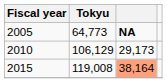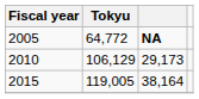 <table class="wikitable">
 <tr>
 <th>Fiscal year</th>
 <th>Tokyu</th>
 <th></th>
 </tr>
 <tr>
 <td>2005</td>
-<td>64,773</td>
+<td>64,772</td>
 <td><strong>NA</strong></td>
 <td></td>
 </tr>
 <tr>
 <td>2010</td>
 <td>106,129</td>
 <td>29,173</td>
 <td></td>
 </tr>
 <tr>
 <td>2015</td>
-<td>119,008</td>
-<td style="background: lightsalmon;">38,164</td>
+<td>119,005</td>
+<td>38,164</td>
 <td></td>
 </tr>
 <tr>
 </tr>
 </table>
